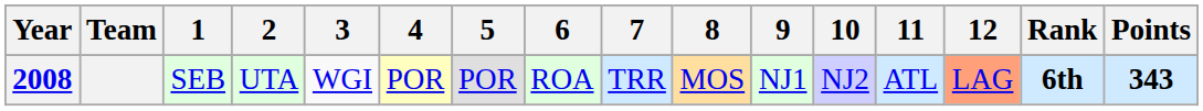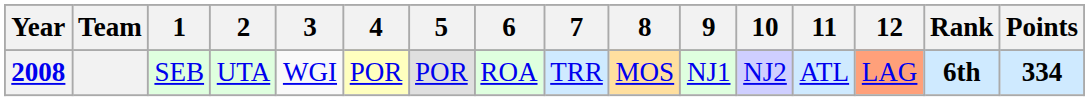 <table class="wikitable" style="text-align:center; font-size:90%">
 <tr>
 <th>Year</th>
 <th>Team</th>
 <th>1</th>
 <th>2</th>
 <th>3</th>
 <th>4</th>
 <th>5</th>
 <th>6</th>
 <th>7</th>
 <th>8</th>
 <th>9</th>
 <th>10</th>
 <th>11</th>
 <th>12</th>
 <th>Rank</th>
 <th>Points</th>
 </tr>
 <tr>
 <th><a href='#'>2008</a></th>
 <th></th>
 <td style="background:#DFFFDF;"><a href='#'>SEB</a><br> </td>
 <td style="background:#DFFFDF;"><a href='#'>UTA</a><br> </td>
 <td><a href='#'>WGI</a></td>
 <td style="background:#FFFFBF;"><a href='#'>POR</a><br> </td>
 <td style="background:#DFDFDF;"><a href='#'>POR</a> <br></td>
 <td style="background:#DFFFDF;"><a href='#'>ROA</a><br> </td>
 <td style="background:#CFEAFF;"><a href='#'>TRR</a><br></td>
 <td style="background:#FFDF9F;"><a href='#'>MOS</a><br> </td>
 <td style="background:#DFFFDF;"><a href='#'>NJ1</a><br> </td>
 <td style="background:#CFCFFF;"><a href='#'>NJ2</a><br> </td>
 <td style="background:#CFEAFF;"><a href='#'>ATL</a><br> </td>
 <td style="background: lightsalmon;"><a href='#'>LAG</a></td>
 <td style="background:#CFEAFF;"><strong>6th</strong></td>
-<td style="background:#CFEAFF;"><strong>343</strong></td>
+<td style="background:#CFEAFF;"><strong>334</strong></td>
 </tr>
 </table>
